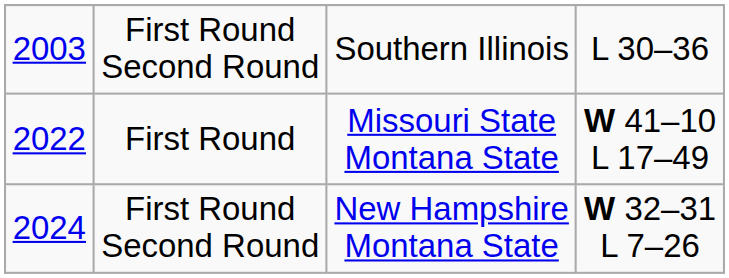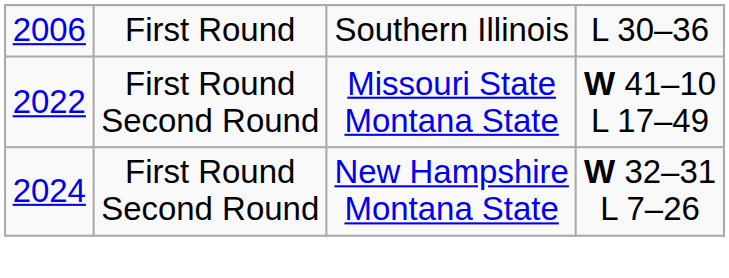 <table class="wikitable" style="text-align:center;">
 <tr>
 </tr>
 <tr>
-<td><a href='#'>2003</a></td>
-<td>First Round<br>Second Round</td>
+<td><a href='#'>2006</a></td>
+<td>First Round</td>
 <td>Southern Illinois</td>
 <td>L 30–36</td>
 </tr>
 <tr align="center">
 <td><a href='#'>2022</a></td>
-<td>First Round</td>
+<td>First Round<br>Second Round</td>
 <td><a href='#'>Missouri State</a><br><a href='#'>Montana State</a></td>
 <td><strong>W</strong> 41–10<br>L 17–49</td>
 </tr>
 <tr align="center">
 <td><a href='#'>2024</a></td>
 <td>First Round<br>Second Round</td>
 <td><a href='#'>New Hampshire</a><br><a href='#'>Montana State</a></td>
 <td><strong>W</strong> 32–31<br>L 7–26</td>
 </tr>
 </table>
